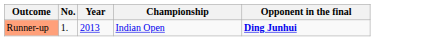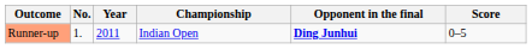 <table class="wikitable sortable">
 <tr>
 <th width="80">Outcome</th>
 <th width="20">No.</th>
 <th width="50">Year</th>
 <th style="width:200px;">Championship</th>
 <th style="width:200px;">Opponent in the final</th>
+<th style="width:100px;">Score</th>
 </tr>
 <tr>
 <td style="background:#ffa07a;">Runner-up</td>
 <td>1.</td>
-<td><a href='#'>2013</a></td>
+<td><a href='#'>2011</a></td>
 <td><a href='#'>Indian Open</a></td>
 <td><strong> <a href='#'>Ding Junhui</a></strong></td>
+<td>0–5</td>
 </tr>
 </table>
